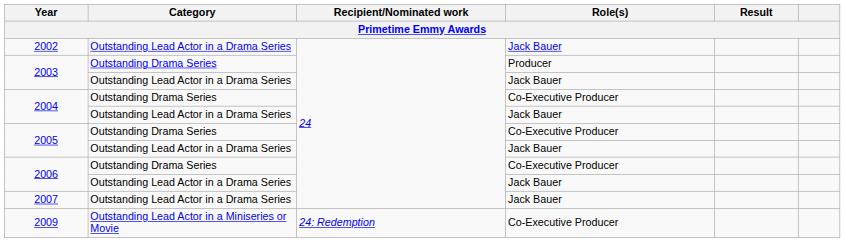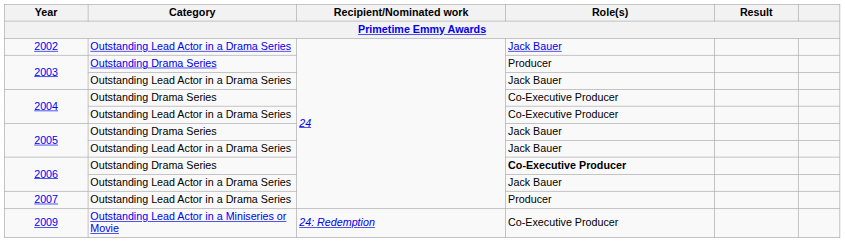 <table class=wikitable>
 <tr>
 <th scope="col" width="10%">Year</th>
 <th scope="col" width="25%">Category</th>
 <th scope="col" width="25%">Recipient/Nominated work</th>
 <th scope="col" width="25%">Role(s)</th>
 <th scope="col" width="10%">Result</th>
 <th scope="col" width="5%"></th>
 </tr>
 <tr>
 <th colspan=6><a href='#'>Primetime Emmy Awards</a></th>
 </tr>
 <tr>
 <td scope="row" style="text-align:center"><a href='#'>2002</a></td>
 <td><a href='#'>Outstanding Lead Actor in a Drama Series</a></td>
 <td rowspan="10"><em><a href='#'>24</a></em></td>
 <td><a href='#'>Jack Bauer</a></td>
 <td></td>
 <td style="text-align:center;"></td>
 </tr>
 <tr>
 <td rowspan="2" scope="row" style="text-align:center"><a href='#'>2003</a></td>
 <td><a href='#'>Outstanding Drama Series</a></td>
 <td>Producer</td>
 <td></td>
 <td style="text-align:center;"></td>
 </tr>
 <tr>
 <td>Outstanding Lead Actor in a Drama Series</td>
 <td>Jack Bauer</td>
 <td></td>
 <td style="text-align:center;"></td>
 </tr>
 <tr>
 <td rowspan="2" scope="row" style="text-align:center"><a href='#'>2004</a></td>
 <td>Outstanding Drama Series</td>
 <td>Co-Executive Producer</td>
 <td></td>
 <td style="text-align:center;"></td>
 </tr>
 <tr>
 <td>Outstanding Lead Actor in a Drama Series</td>
-<td>Jack Bauer</td>
+<td>Co-Executive Producer</td>
 <td></td>
 <td style="text-align:center;"></td>
 </tr>
 <tr>
 <td rowspan="2" scope="row" style="text-align:center"><a href='#'>2005</a></td>
 <td>Outstanding Drama Series</td>
-<td>Co-Executive Producer</td>
+<td>Jack Bauer</td>
 <td></td>
 <td style="text-align:center;"></td>
 </tr>
 <tr>
 <td>Outstanding Lead Actor in a Drama Series</td>
 <td>Jack Bauer</td>
 <td></td>
 <td style="text-align:center;"></td>
 </tr>
 <tr>
 <td rowspan="2" scope="row" style="text-align:center"><a href='#'>2006</a></td>
 <td>Outstanding Drama Series</td>
-<td>Co-Executive Producer</td>
+<td><strong>Co-Executive Producer</strong></td>
 <td></td>
 <td style="text-align:center;"></td>
 </tr>
 <tr>
 <td>Outstanding Lead Actor in a Drama Series</td>
 <td>Jack Bauer</td>
 <td></td>
 <td style="text-align:center;"></td>
 </tr>
 <tr>
 <td scope="row" style="text-align:center"><a href='#'>2007</a></td>
 <td>Outstanding Lead Actor in a Drama Series</td>
-<td>Jack Bauer</td>
+<td>Producer</td>
 <td></td>
 <td style="text-align:center;"></td>
 </tr>
 <tr>
 <td scope="row" style="text-align:center"><a href='#'>2009</a></td>
 <td><a href='#'>Outstanding Lead Actor in a Miniseries or Movie</a></td>
 <td><em><a href='#'>24: Redemption</a></em></td>
 <td>Co-Executive Producer</td>
 <td></td>
 <td style="text-align:center;"></td>
 </tr>
 </table>
